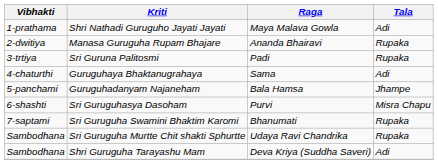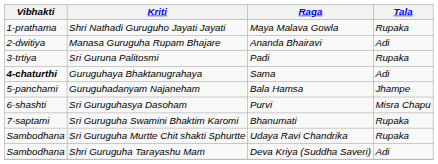 <table class="wikitable">
 <tr>
 <th><em>Vibhakti</em></th>
 <th><em><a href='#'>Kriti</a></em></th>
 <th><em><a href='#'>Raga</a></em></th>
 <th><em><a href='#'>Tala</a></em></th>
 </tr>
 <tr>
 <td><em>1-prathama</em></td>
 <td><em>Shri Nathadi Guruguho Jayati Jayati</em></td>
 <td><em>Maya Malava Gowla</em></td>
-<td><em>Adi</em></td>
+<td><em>Rupaka</em></td>
 </tr>
 <tr>
 <td><em>2-dwitiya</em></td>
 <td><em>Manasa Guruguha Rupam Bhajare</em></td>
 <td><em>Ananda Bhairavi</em></td>
-<td><em>Rupaka</em></td>
+<td><em>Adi</em></td>
 </tr>
 <tr>
 <td><em>3-trtiya</em></td>
 <td><em>Sri Guruna Palitosmi</em></td>
 <td><em>Padi</em></td>
 <td><em>Rupaka</em></td>
 </tr>
 <tr>
-<td><em>4-chaturthi</em></td>
+<td><strong><em>4-chaturthi</em></strong></td>
 <td><em>Guruguhaya Bhaktanugrahaya</em></td>
 <td><em>Sama</em></td>
 <td><em>Adi</em></td>
 </tr>
 <tr>
 <td><em>5-panchami</em></td>
 <td><em>Guruguhadanyam Najaneham</em></td>
 <td><em>Bala Hamsa</em></td>
 <td><em>Jhampe</em></td>
 </tr>
 <tr>
 <td><em>6-shashti</em></td>
 <td><em>Sri Guruguhasya Dasoham</em></td>
 <td><em>Purvi</em></td>
 <td><em>Misra Chapu</em></td>
 </tr>
 <tr>
 <td><em>7-saptami</em></td>
 <td><em>Sri Guruguha Swamini Bhaktim Karomi</em></td>
 <td><em>Bhanumati</em></td>
 <td><em>Rupaka</em></td>
 </tr>
 <tr>
 <td><em>Sambodhana</em></td>
 <td><em>Sri Guruguha Murtte Chit shakti Sphurtte</em></td>
 <td><em>Udaya Ravi Chandrika</em></td>
 <td><em>Rupaka</em></td>
 </tr>
 <tr>
 <td><em>Sambodhana</em></td>
 <td><em>Shri Guruguha Tarayashu Mam</em></td>
 <td><em>Deva Kriya (Suddha Saveri)</em></td>
 <td><em>Adi</em></td>
 </tr>
 <tr>
 </tr>
 </table>
